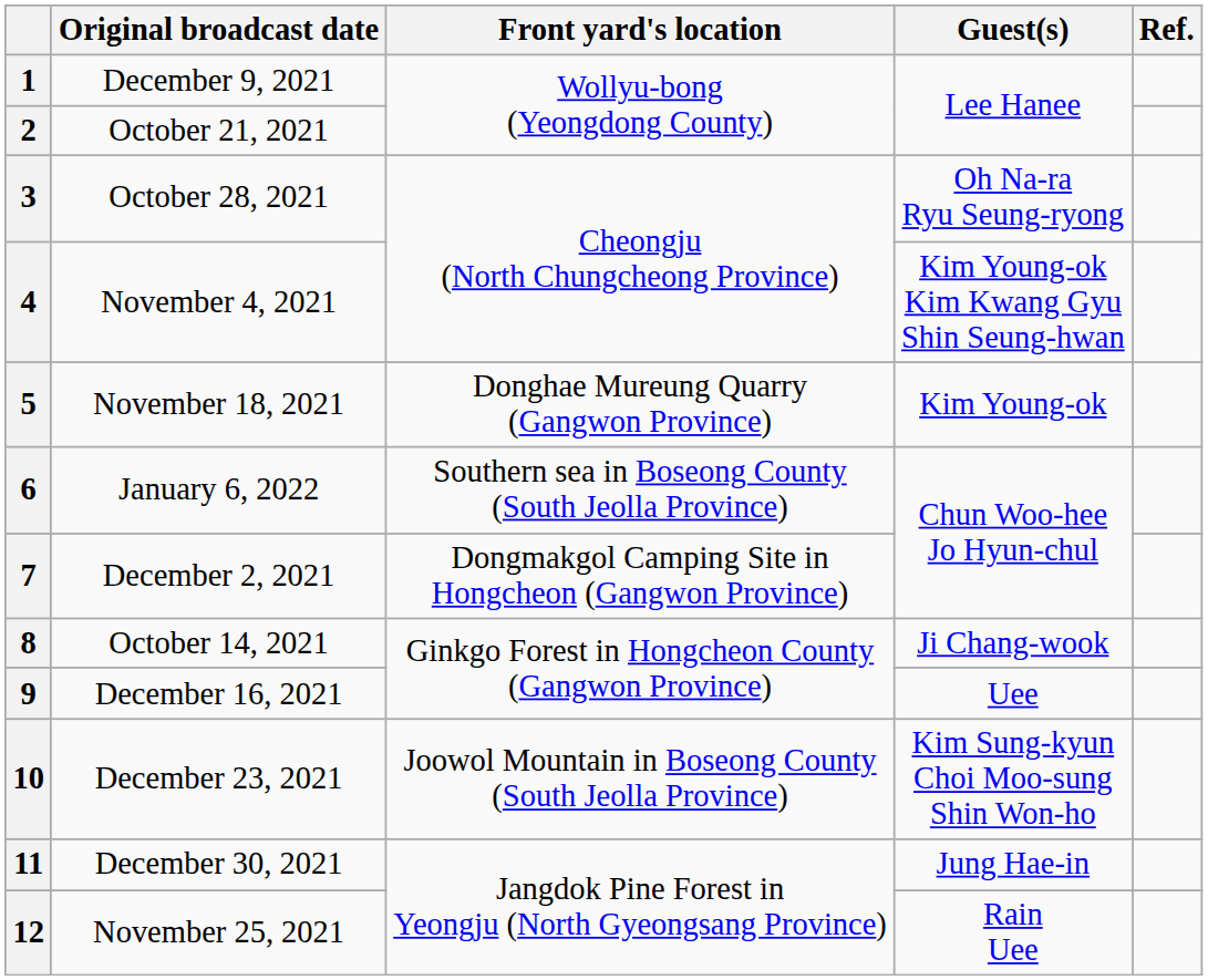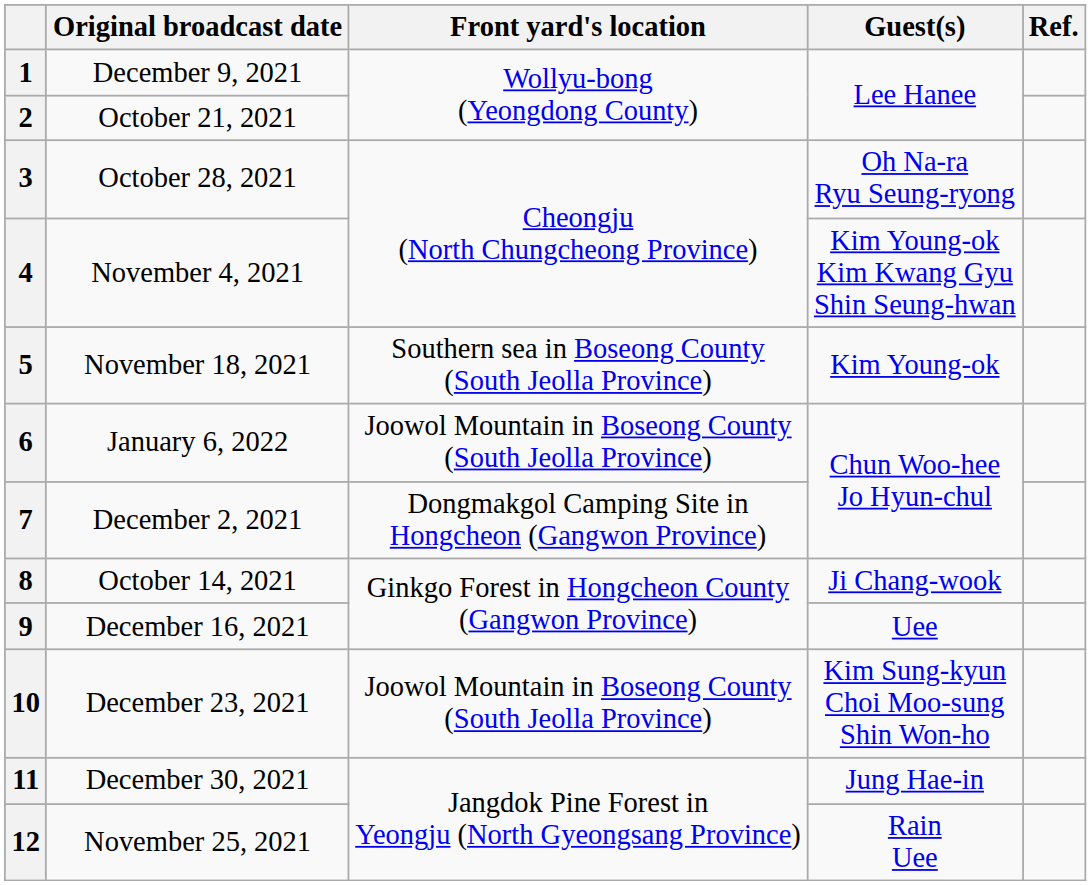 <table class="wikitable" style="text-align:center">
 <tr>
 <th></th>
 <th>Original broadcast date</th>
 <th>Front yard's location</th>
 <th>Guest(s)</th>
 <th>Ref.</th>
 </tr>
 <tr>
 <th>1</th>
 <td>December 9, 2021</td>
 <td rowspan="2"><a href='#'>Wollyu-bong</a><br>(<a href='#'>Yeongdong County</a>)</td>
 <td rowspan="2"><a href='#'>Lee Hanee</a></td>
 <td></td>
 </tr>
 <tr>
 <th>2</th>
 <td>October 21, 2021</td>
 <td></td>
 </tr>
 <tr>
 <th>3</th>
 <td>October 28, 2021</td>
 <td rowspan="2"><a href='#'>Cheongju</a><br>(<a href='#'>North Chungcheong Province</a>)</td>
 <td><a href='#'>Oh Na-ra</a> <br> <a href='#'>Ryu Seung-ryong</a></td>
 <td></td>
 </tr>
 <tr>
 <th>4</th>
 <td>November 4, 2021</td>
 <td><a href='#'>Kim Young-ok</a> <br> <a href='#'>Kim Kwang Gyu</a> <br> <a href='#'>Shin Seung-hwan</a></td>
 <td></td>
 </tr>
 <tr>
 <th>5</th>
 <td>November 18, 2021</td>
-<td>Donghae Mureung Quarry<br>(<a href='#'>Gangwon Province</a>)</td>
+<td>Southern sea in <a href='#'>Boseong County</a><br>(<a href='#'>South Jeolla Province</a>)</td>
 <td><a href='#'>Kim Young-ok</a></td>
 <td></td>
 </tr>
 <tr>
 <th>6</th>
 <td>January 6, 2022</td>
-<td>Southern sea in <a href='#'>Boseong County</a><br>(<a href='#'>South Jeolla Province</a>)</td>
+<td>Joowol Mountain in <a href='#'>Boseong County</a><br>(<a href='#'>South Jeolla Province</a>)</td>
 <td rowspan="2"><a href='#'>Chun Woo-hee</a><br> <a href='#'>Jo Hyun-chul</a></td>
 <td></td>
 </tr>
 <tr>
 <th>7</th>
 <td>December 2, 2021</td>
 <td>Dongmakgol Camping Site in<br><a href='#'>Hongcheon</a> (<a href='#'>Gangwon Province</a>)</td>
 <td></td>
 </tr>
 <tr>
 <th>8</th>
 <td>October 14, 2021</td>
 <td rowspan="2">Ginkgo Forest in <a href='#'>Hongcheon County</a><br>(<a href='#'>Gangwon Province</a>)</td>
 <td><a href='#'>Ji Chang-wook</a></td>
 <td></td>
 </tr>
 <tr>
 <th>9</th>
 <td>December 16, 2021</td>
 <td><a href='#'>Uee</a></td>
 <td></td>
 </tr>
 <tr>
 <th>10</th>
 <td>December 23, 2021</td>
 <td>Joowol Mountain in <a href='#'>Boseong County</a><br>(<a href='#'>South Jeolla Province</a>)</td>
 <td><a href='#'>Kim Sung-kyun</a> <br> <a href='#'>Choi Moo-sung</a> <br> <a href='#'>Shin Won-ho</a></td>
 <td></td>
 </tr>
 <tr>
 <th>11</th>
 <td>December 30, 2021</td>
 <td rowspan="2">Jangdok Pine Forest in<br><a href='#'>Yeongju</a> (<a href='#'>North Gyeongsang Province</a>)</td>
 <td><a href='#'>Jung Hae-in</a></td>
 <td></td>
 </tr>
 <tr>
 <th>12</th>
 <td>November 25, 2021</td>
 <td><a href='#'>Rain</a> <br> <a href='#'>Uee</a></td>
 <td></td>
 </tr>
 <tr>
 </tr>
 </table>
